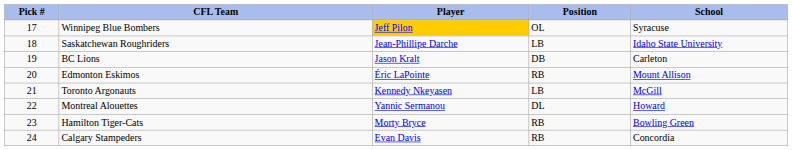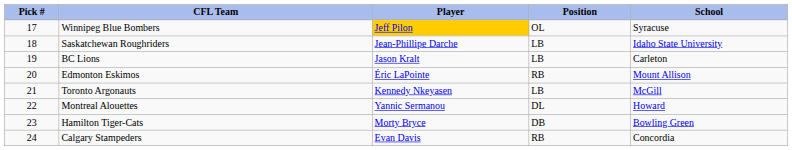 <table class="wikitable" style="width: 100%">
 <tr>
 <th style="background:#A8BDEC;" width=7%>Pick #</th>
 <th width=40% style="background:#A8BDEC;">CFL Team</th>
 <th width=20% style="background:#A8BDEC;">Player</th>
 <th width=13% style="background:#A8BDEC;">Position</th>
 <th width=20% style="background:#A8BDEC;">School</th>
 </tr>
 <tr>
 <td align=center>17</td>
 <td>Winnipeg Blue Bombers</td>
 <td bgcolor="#FFCC00"><a href='#'>Jeff Pilon</a></td>
 <td>OL</td>
 <td>Syracuse</td>
 </tr>
 <tr>
 <td align=center>18</td>
 <td>Saskatchewan Roughriders</td>
 <td><a href='#'>Jean-Phillipe Darche</a></td>
 <td>LB</td>
 <td><a href='#'>Idaho State University</a></td>
 </tr>
 <tr>
 <td align=center>19</td>
 <td>BC Lions</td>
 <td><a href='#'>Jason Kralt</a></td>
-<td>DB</td>
+<td>LB</td>
 <td>Carleton</td>
 </tr>
 <tr>
 <td align=center>20</td>
 <td>Edmonton Eskimos</td>
 <td><a href='#'>Éric LaPointe</a></td>
 <td>RB</td>
 <td><a href='#'>Mount Allison</a></td>
 </tr>
 <tr>
 <td align=center>21</td>
 <td>Toronto Argonauts</td>
 <td><a href='#'>Kennedy Nkeyasen</a></td>
 <td>LB</td>
 <td><a href='#'>McGill</a></td>
 </tr>
 <tr>
 <td align=center>22</td>
 <td>Montreal Alouettes</td>
 <td><a href='#'>Yannic Sermanou</a></td>
 <td>DL</td>
 <td><a href='#'>Howard</a></td>
 </tr>
 <tr>
 <td align=center>23</td>
 <td>Hamilton Tiger-Cats</td>
 <td><a href='#'>Morty Bryce</a></td>
-<td>RB</td>
+<td>DB</td>
 <td><a href='#'>Bowling Green</a></td>
 </tr>
 <tr>
 <td align=center>24</td>
 <td>Calgary Stampeders</td>
 <td><a href='#'>Evan Davis</a></td>
 <td>RB</td>
 <td>Concordia</td>
 </tr>
 </table>
